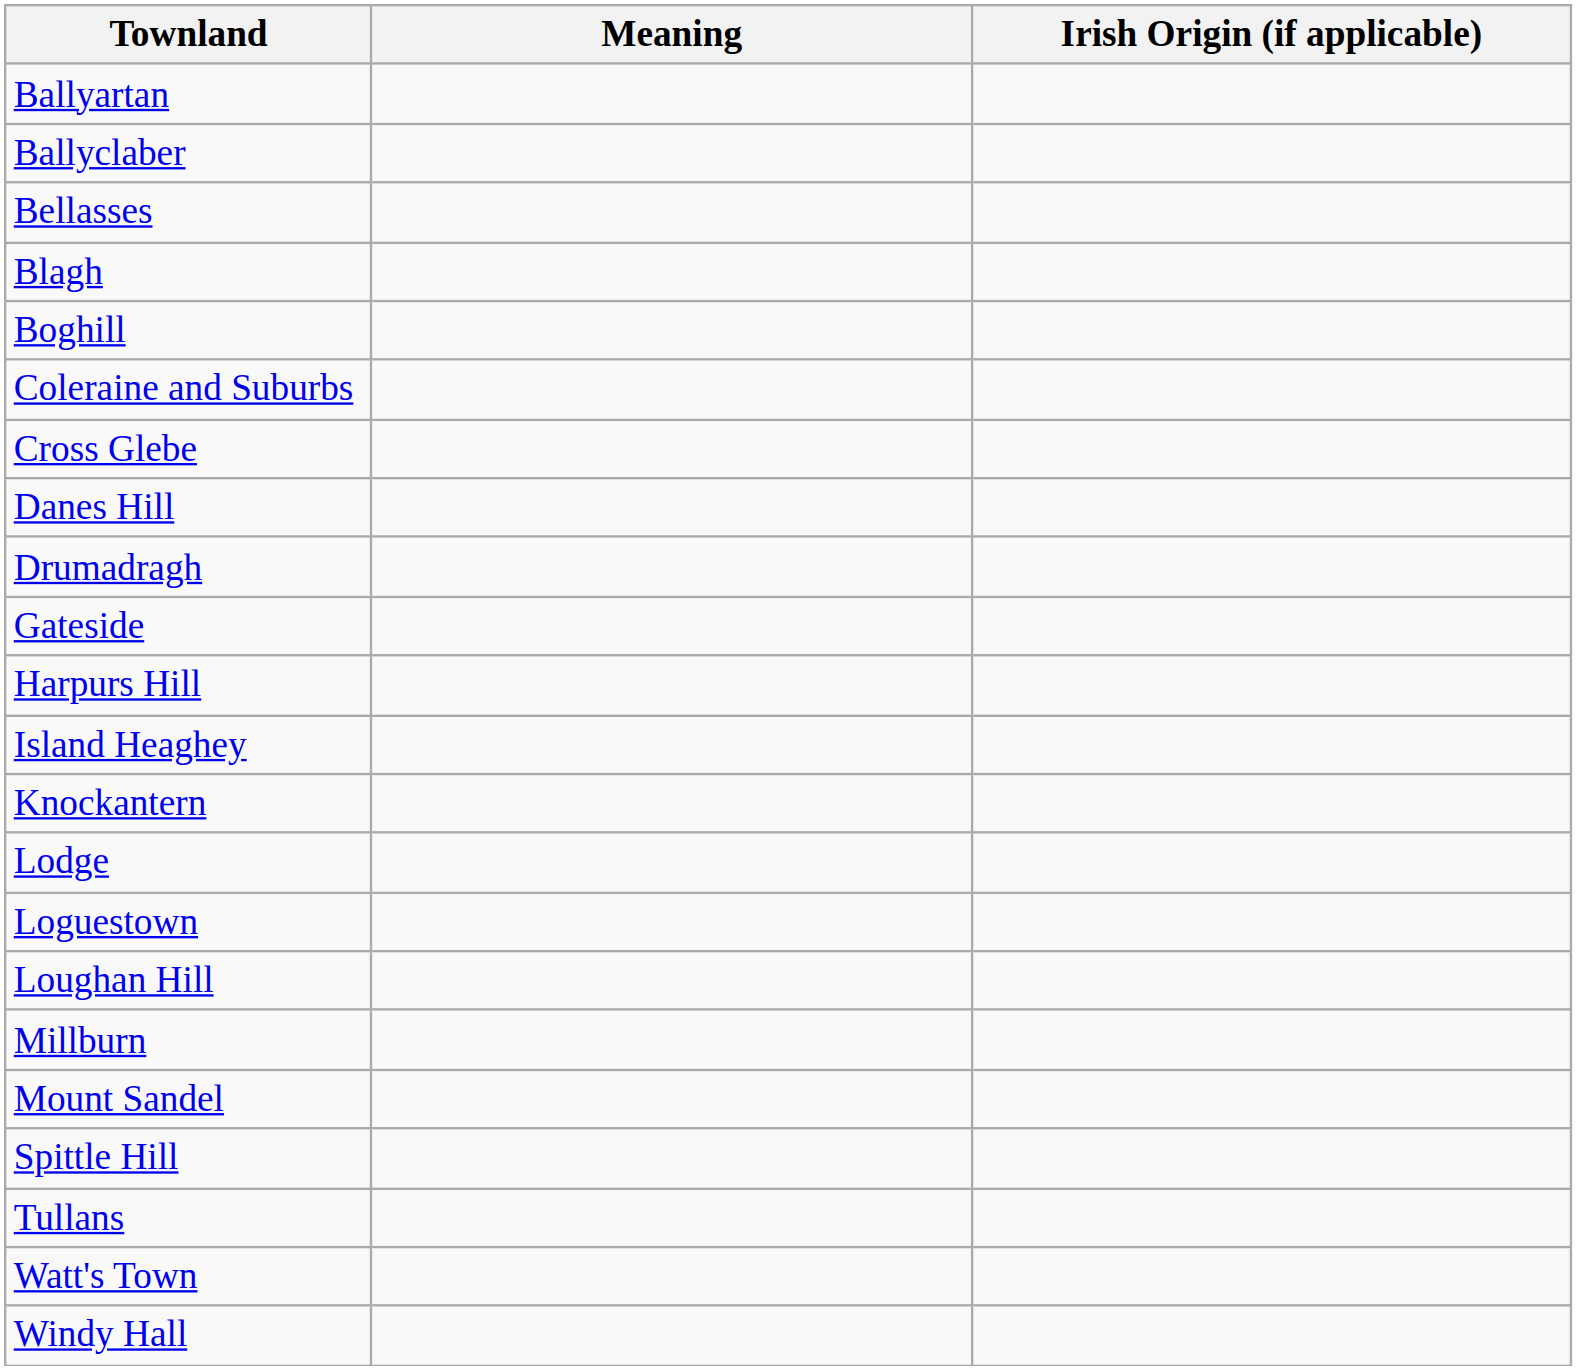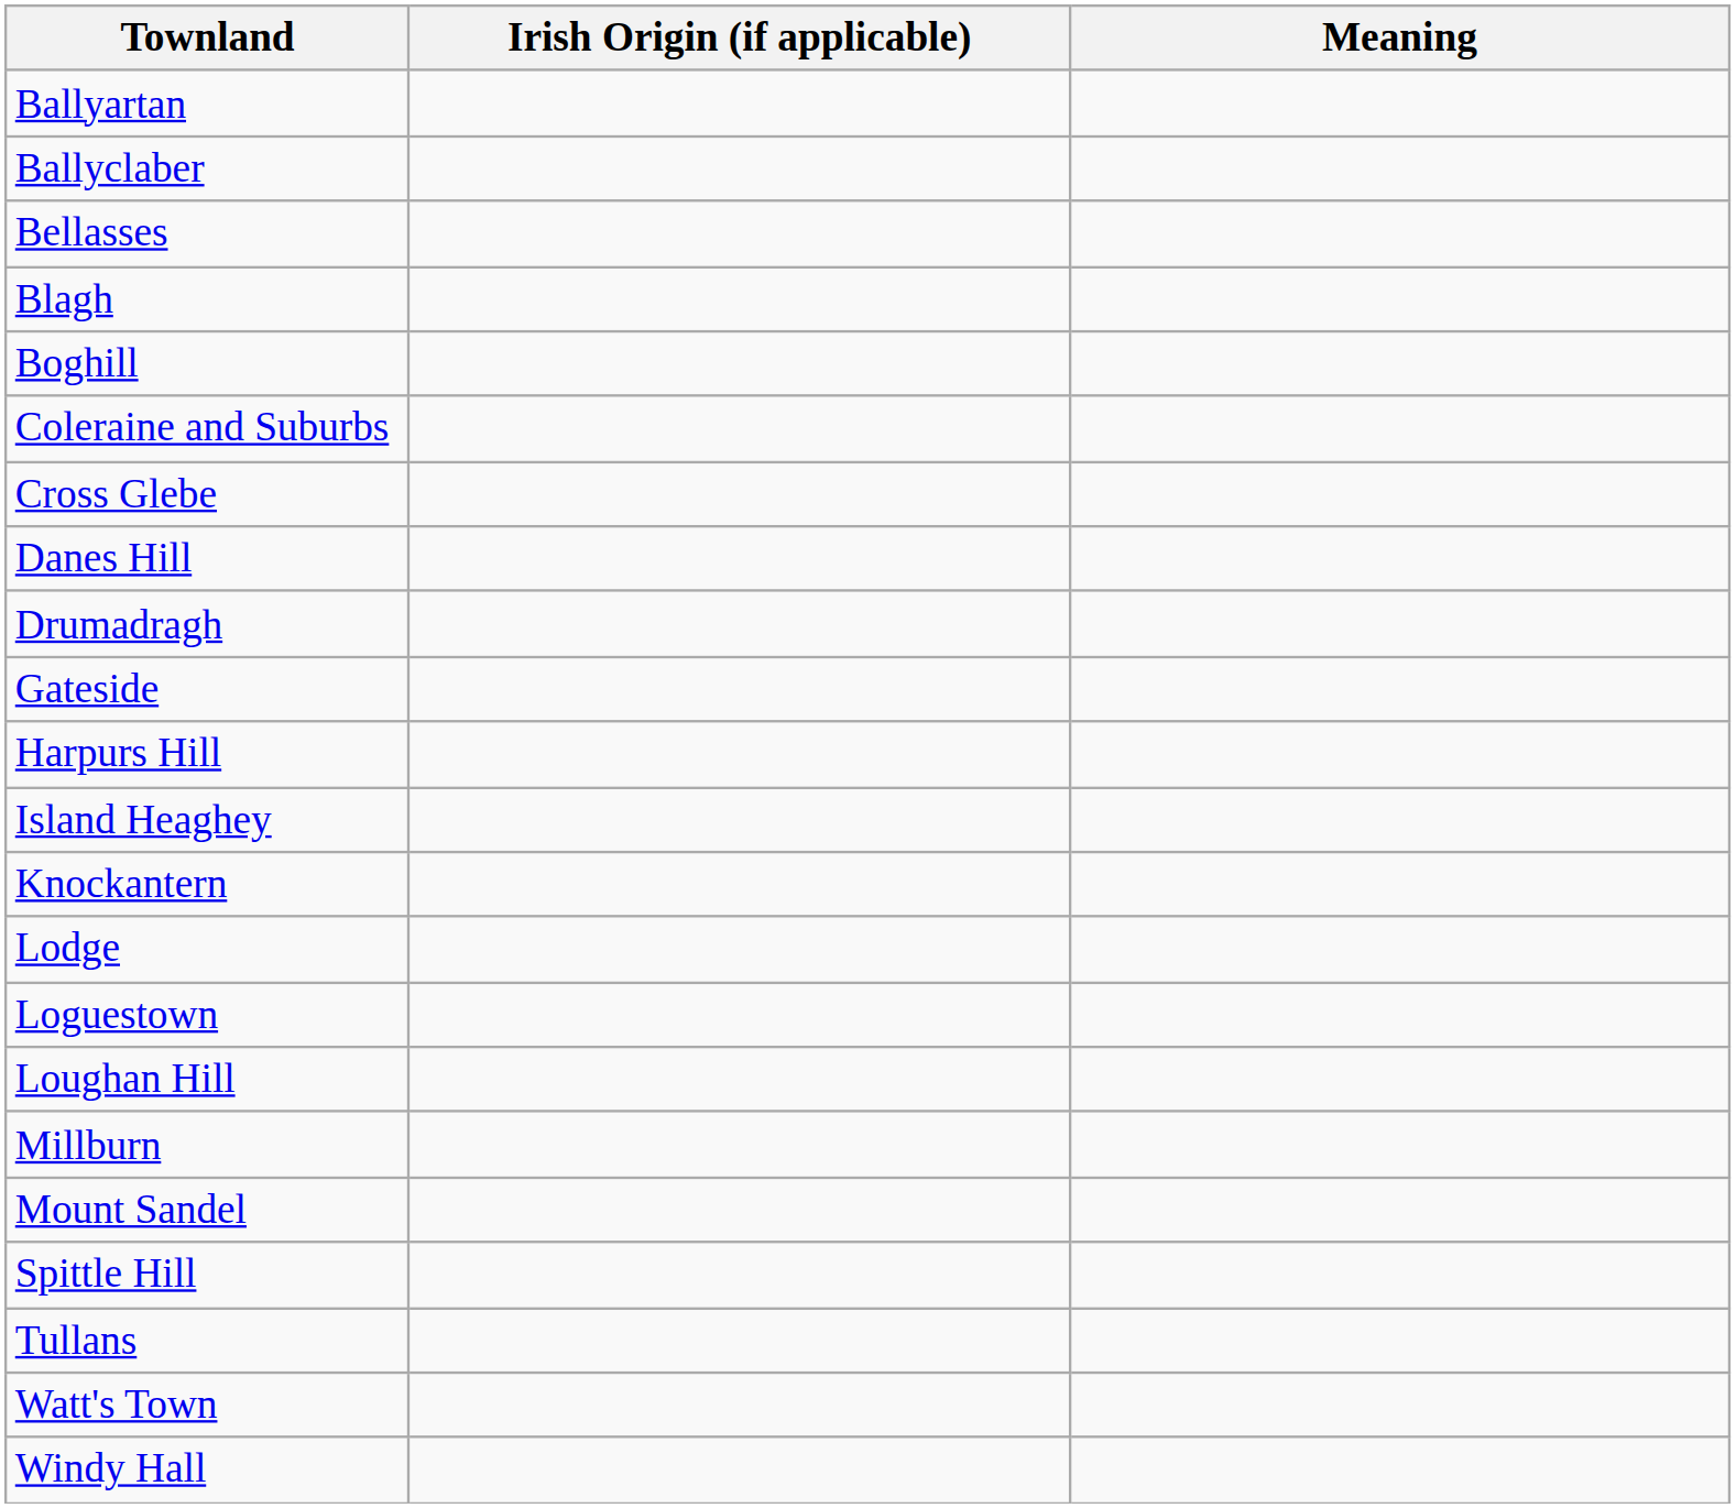 <table class="wikitable" style="border:1px solid darkgray;">
 <tr>
 <th width="150">Townland</th>
+<th width="250">Irish Origin (if applicable)</th>
 <th width="250">Meaning</th>
-<th width="250">Irish Origin (if applicable)</th>
 </tr>
 <tr>
 <td><a href='#'>Ballyartan</a></td>
 <td></td>
 <td></td>
 </tr>
 <tr>
 <td><a href='#'>Ballyclaber</a></td>
 <td></td>
 <td></td>
 </tr>
 <tr>
 <td><a href='#'>Bellasses</a></td>
 <td></td>
 <td></td>
 </tr>
 <tr>
 <td><a href='#'>Blagh</a></td>
 <td></td>
 <td></td>
 </tr>
 <tr>
 <td><a href='#'>Boghill</a></td>
 <td></td>
 <td></td>
 </tr>
 <tr>
 <td><a href='#'>Coleraine and Suburbs</a></td>
 <td></td>
 <td></td>
 </tr>
 <tr>
 <td><a href='#'>Cross Glebe</a></td>
 <td></td>
 <td></td>
 </tr>
 <tr>
 <td><a href='#'>Danes Hill</a></td>
 <td></td>
 <td></td>
 </tr>
 <tr>
 <td><a href='#'>Drumadragh</a></td>
 <td></td>
 <td></td>
 </tr>
 <tr>
 <td><a href='#'>Gateside</a></td>
 <td></td>
 <td></td>
 </tr>
 <tr>
 <td><a href='#'>Harpurs Hill</a></td>
 <td></td>
 <td></td>
 </tr>
 <tr>
 <td><a href='#'>Island Heaghey</a></td>
 <td></td>
 <td></td>
 </tr>
 <tr>
 <td><a href='#'>Knockantern</a></td>
 <td></td>
 <td></td>
 </tr>
 <tr>
 <td><a href='#'>Lodge</a></td>
 <td></td>
 <td></td>
 </tr>
 <tr>
 <td><a href='#'>Loguestown</a></td>
 <td></td>
 <td></td>
 </tr>
 <tr>
 <td><a href='#'>Loughan Hill</a></td>
 <td></td>
 <td></td>
 </tr>
 <tr>
 <td><a href='#'>Millburn</a></td>
 <td></td>
 <td></td>
 </tr>
 <tr>
 <td><a href='#'>Mount Sandel</a></td>
 <td></td>
 <td></td>
 </tr>
 <tr>
 <td><a href='#'>Spittle Hill</a></td>
 <td></td>
 <td></td>
 </tr>
 <tr>
 <td><a href='#'>Tullans</a></td>
 <td></td>
 <td></td>
 </tr>
 <tr>
 <td><a href='#'>Watt's Town</a></td>
 <td></td>
 <td></td>
 </tr>
 <tr>
 <td><a href='#'>Windy Hall</a></td>
 <td></td>
 <td></td>
 </tr>
 </table>
